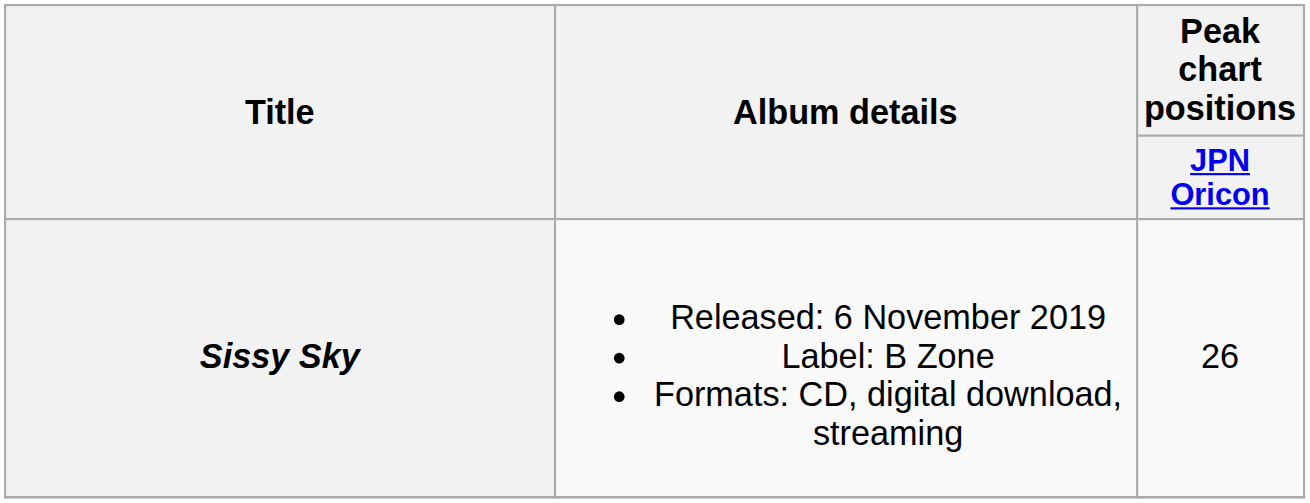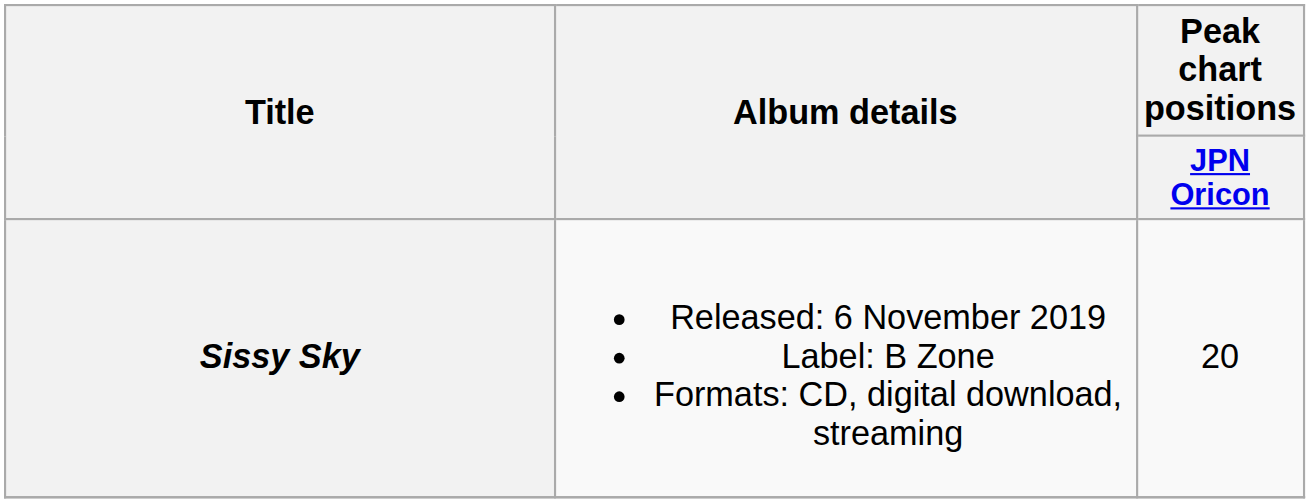 <table class="wikitable plainrowheaders" style="text-align:center;">
 <tr>
 <th scope="col" rowspan="2" style="width:19em;">Title</th>
 <th scope="col" rowspan="2" style="width:19em;">Album details</th>
 <th scope="col" colspan="1">Peak<br>chart<br>positions</th>
 </tr>
 <tr>
 <th scope="col" style="width:2.9em;font-size:90%;"><a href='#'>JPN<br>Oricon</a><br></th>
 </tr>
 <tr>
 <th scope="row"><em>Sissy Sky</em><br></th>
 <td><br><ul><li>Released: 6 November 2019</li><li>Label: B Zone</li><li>Formats: CD, digital download, streaming</li></ul></td>
-<td>26</td>
+<td>20</td>
 </tr>
 <tr>
 </tr>
 </table>
